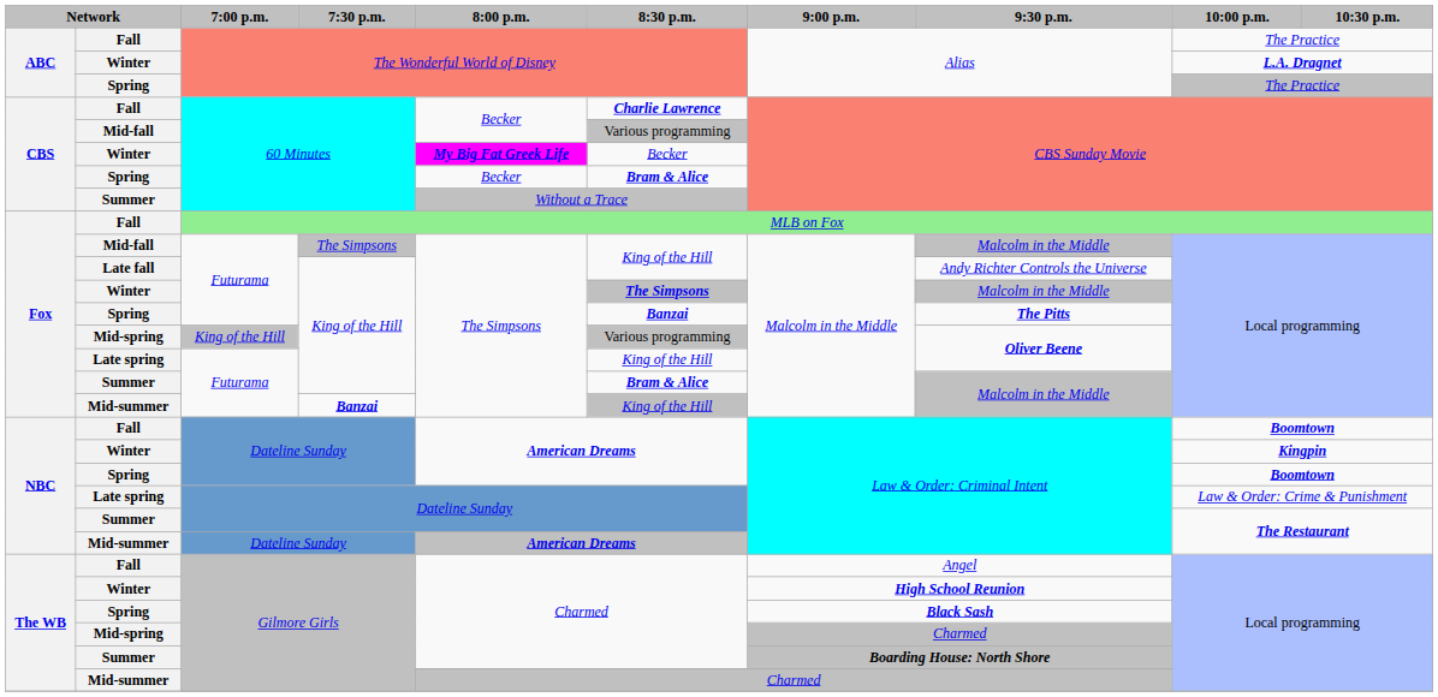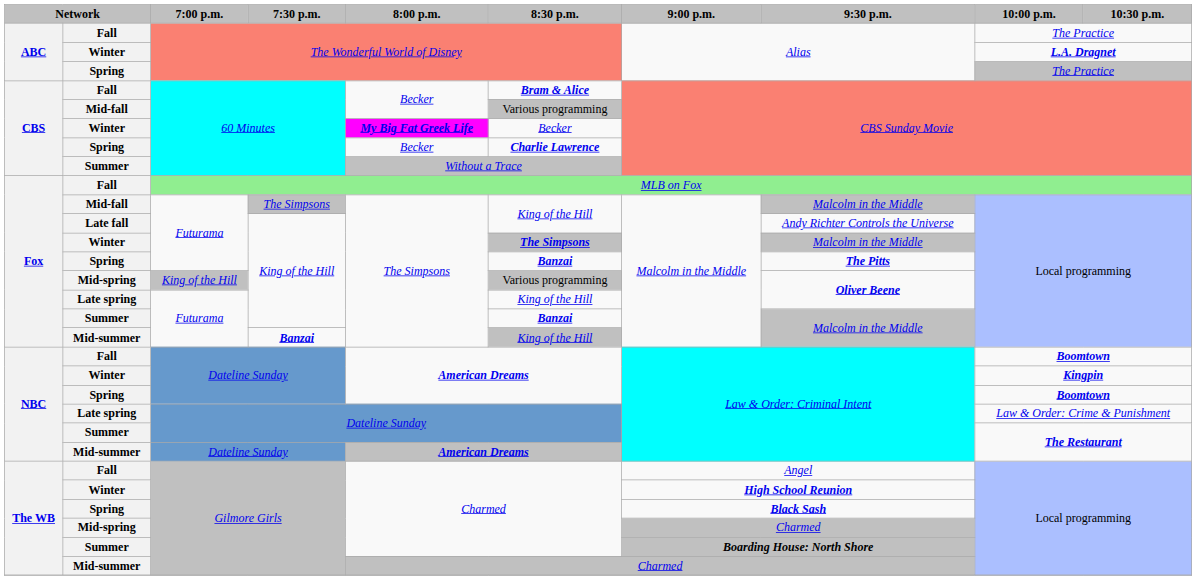 <table class="wikitable" style="width:100%;margin-right:0;text-align:center">
 <tr>
 <th colspan="2" style="background-color:#C0C0C0">Network</th>
 <th style="background-color:#C0C0C0;text-align:center">7:00 p.m.</th>
 <th style="background-color:#C0C0C0;text-align:center">7:30 p.m.</th>
 <th style="background-color:#C0C0C0;text-align:center">8:00 p.m.</th>
 <th style="background-color:#C0C0C0;text-align:center">8:30 p.m.</th>
 <th style="background-color:#C0C0C0;text-align:center">9:00 p.m.</th>
 <th style="background-color:#C0C0C0;text-align:center">9:30 p.m.</th>
 <th style="background-color:#C0C0C0;text-align:center">10:00 p.m.</th>
 <th style="background-color:#C0C0C0;text-align:center">10:30 p.m.</th>
 </tr>
 <tr>
 <th rowspan="3"><a href='#'>ABC</a></th>
 <th>Fall</th>
 <td colspan="4" rowspan="3" style="background:#FA8072;"><em><a href='#'>The Wonderful World of Disney</a></em></td>
 <td colspan="2" rowspan="3"><em><a href='#'>Alias</a></em></td>
 <td colspan="2"><em><a href='#'>The Practice</a></em></td>
 </tr>
 <tr>
 <th>Winter</th>
 <td colspan="2"><strong><em><a href='#'>L.A. Dragnet</a></em></strong></td>
 </tr>
 <tr>
 <th>Spring</th>
 <td colspan="2" style="background:#C0C0C0;"><em><a href='#'>The Practice</a></em> </td>
 </tr>
 <tr>
 <th rowspan="5"><a href='#'>CBS</a></th>
 <th>Fall</th>
 <td colspan="2" rowspan="5" style="background:cyan;"><em><a href='#'>60 Minutes</a></em> </td>
 <td rowspan="2"><em><a href='#'>Becker</a></em></td>
-<td><strong><em><a href='#'>Charlie Lawrence</a></em></strong></td>
+<td><strong><em><a href='#'>Bram & Alice</a></em></strong></td>
 <td colspan="4" rowspan="5" style="background:#FA8072;"><em><a href='#'>CBS Sunday Movie</a></em></td>
 </tr>
 <tr>
 <th>Mid-fall</th>
 <td style="background:#C0C0C0;">Various programming</td>
 </tr>
 <tr>
 <th>Winter</th>
 <td style="background:magenta;"><strong><em><a href='#'>My Big Fat Greek Life</a></em></strong> </td>
 <td><em><a href='#'>Becker</a></em></td>
 </tr>
 <tr>
 <th>Spring</th>
 <td><em><a href='#'>Becker</a></em></td>
-<td><strong><em><a href='#'>Bram & Alice</a></em></strong></td>
+<td><strong><em><a href='#'>Charlie Lawrence</a></em></strong></td>
 </tr>
 <tr>
 <th>Summer</th>
 <td colspan="2" style="background:#C0C0C0;"><em><a href='#'>Without a Trace</a></em> </td>
 </tr>
 <tr>
 <th rowspan="9"><a href='#'>Fox</a></th>
 <th>Fall</th>
 <td bgcolor="lightgreen" colspan="8"><em><a href='#'>MLB on Fox</a></em></td>
 </tr>
 <tr>
 <th>Mid-fall</th>
 <td rowspan="4"><em><a href='#'>Futurama</a></em></td>
 <td style="background:#C0C0C0;"><em><a href='#'>The Simpsons</a></em> </td>
 <td rowspan="8"><em><a href='#'>The Simpsons</a></em></td>
 <td rowspan="2"><em><a href='#'>King of the Hill</a></em></td>
 <td rowspan="8"><em><a href='#'>Malcolm in the Middle</a></em></td>
 <td style="background:#C0C0C0;"><em><a href='#'>Malcolm in the Middle</a></em> </td>
 <td colspan="2" rowspan="8" style="background:#abbfff;">Local programming</td>
 </tr>
 <tr>
 <th>Late fall</th>
 <td rowspan="6"><em><a href='#'>King of the Hill</a></em></td>
 <td><em><a href='#'>Andy Richter Controls the Universe</a></em></td>
 </tr>
 <tr>
 <th>Winter</th>
 <td style="background:#C0C0C0;"><strong><em><a href='#'>The Simpsons</a></em> </strong></td>
 <td style="background:#C0C0C0;"><em><a href='#'>Malcolm in the Middle</a></em> </td>
 </tr>
 <tr>
 <th>Spring</th>
 <td><strong><em><a href='#'>Banzai</a></em></strong></td>
 <td><strong><em><a href='#'>The Pitts</a></em></strong></td>
 </tr>
 <tr>
 <th>Mid-spring</th>
 <td style="background:#C0C0C0;"><em><a href='#'>King of the Hill</a></em> </td>
 <td style="background:#C0C0C0;">Various programming</td>
 <td rowspan="2"><strong><em><a href='#'>Oliver Beene</a></em></strong></td>
 </tr>
 <tr>
 <th>Late spring</th>
 <td rowspan="3"><em><a href='#'>Futurama</a></em></td>
 <td><em><a href='#'>King of the Hill</a></em></td>
 </tr>
 <tr>
 <th>Summer</th>
-<td><strong><em><a href='#'>Bram & Alice</a></em></strong></td>
+<td><strong><em><a href='#'>Banzai</a></em></strong></td>
 <td rowspan="2" style="background:#C0C0C0;"><em><a href='#'>Malcolm in the Middle</a></em> </td>
 </tr>
 <tr>
 <th>Mid-summer</th>
 <td><strong><em><a href='#'>Banzai</a></em></strong></td>
 <td style="background:#C0C0C0;"><em><a href='#'>King of the Hill</a></em> </td>
 </tr>
 <tr>
 <th rowspan="6"><a href='#'>NBC</a></th>
 <th>Fall</th>
 <td colspan="2" rowspan="3" style="background:#6699CC;"><em><a href='#'>Dateline Sunday</a></em></td>
 <td colspan="2" rowspan="3"><strong><em><a href='#'>American Dreams</a></em></strong></td>
 <td colspan="2" rowspan="6" style="background:cyan;"><em><a href='#'>Law & Order: Criminal Intent</a></em> </td>
 <td colspan="2"><strong><em><a href='#'>Boomtown</a></em></strong></td>
 </tr>
 <tr>
 <th>Winter</th>
 <td colspan="2"><strong><em><a href='#'>Kingpin</a></em></strong></td>
 </tr>
 <tr>
 <th>Spring</th>
 <td colspan="2"><strong><em><a href='#'>Boomtown</a></em></strong></td>
 </tr>
 <tr>
 <th>Late spring</th>
 <td colspan="4" rowspan="2" style="background:#6699CC;"><em><a href='#'>Dateline Sunday</a></em></td>
 <td colspan="2"><em><a href='#'>Law & Order: Crime & Punishment</a></em></td>
 </tr>
 <tr>
 <th>Summer</th>
 <td colspan="2" rowspan="2"><strong><em><a href='#'>The Restaurant</a></em></strong></td>
 </tr>
 <tr>
 <th>Mid-summer</th>
 <td colspan="2" style="background:#6699CC;"><em><a href='#'>Dateline Sunday</a></em></td>
 <td colspan="2" style="background:#C0C0C0;"><strong><em><a href='#'>American Dreams</a></em></strong> </td>
 </tr>
 <tr>
 <th rowspan="6"><a href='#'>The WB</a></th>
 <th>Fall</th>
 <td colspan="2" rowspan="6" style="background:#C0C0C0;"><em><a href='#'>Gilmore Girls</a></em> </td>
 <td colspan="2" rowspan="5"><em><a href='#'>Charmed</a></em></td>
 <td colspan="2"><em><a href='#'>Angel</a></em></td>
 <td colspan="2" rowspan="6" style="background:#abbfff;">Local programming</td>
 </tr>
 <tr>
 <th>Winter</th>
 <td colspan="2"><strong><em><a href='#'>High School Reunion</a></em></strong></td>
 </tr>
 <tr>
 <th>Spring</th>
 <td colspan="2"><strong><em><a href='#'>Black Sash</a></em></strong></td>
 </tr>
 <tr>
 <th>Mid-spring</th>
 <td colspan="2" style="background:#C0C0C0;"><em><a href='#'>Charmed</a></em> </td>
 </tr>
 <tr>
 <th>Summer</th>
 <td colspan="2" style="background:#C0C0C0;"><strong><em>Boarding House: North Shore</em></strong> </td>
 </tr>
 <tr>
 <th>Mid-summer</th>
 <td colspan="4" style="background:#C0C0C0;"><em><a href='#'>Charmed</a></em> </td>
 </tr>
 <tr>
 </tr>
 </table>
